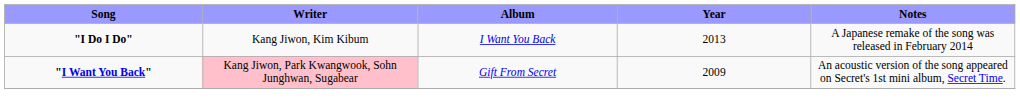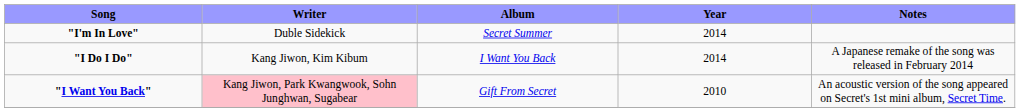 <table class="wikitable" style="margin:0.5em auto; clear:both; font-size:.9em; text-align:center; width:100%">
 <tr>
 <th width="500" style="background: #99F;">Song</th>
 <th width="500" style="background: #99F;">Writer</th>
 <th width="500" style="background: #99F;">Album</th>
 <th width="500" style="background: #99F;">Year</th>
 <th width="500" style="background: #99F;">Notes</th>
 </tr>
 <tr>
+<td><strong>"I'm In Love"</strong> </td>
+<td>Duble Sidekick</td>
+<td><em><a href='#'>Secret Summer</a></em></td>
+<td>2014</td>
+<td></td>
+</tr>
+<tr>
 <td><strong>"I Do I Do"</strong> </td>
 <td>Kang Jiwon, Kim Kibum</td>
 <td><em><a href='#'>I Want You Back</a></em></td>
-<td>2013</td>
+<td>2014</td>
 <td>A Japanese remake of the song was released in February 2014</td>
 </tr>
 <tr>
 <td><strong>"<a href='#'>I Want You Back</a>"</strong> </td>
 <td style="background: pink;">Kang Jiwon, Park Kwangwook, Sohn Junghwan, Sugabear</td>
 <td><em><a href='#'>Gift From Secret</a></em></td>
-<td>2009</td>
+<td>2010</td>
 <td>An acoustic version of the song appeared on Secret's 1st mini album, <a href='#'>Secret Time</a>.</td>
 </tr>
 <tr>
 </tr>
 </table>
